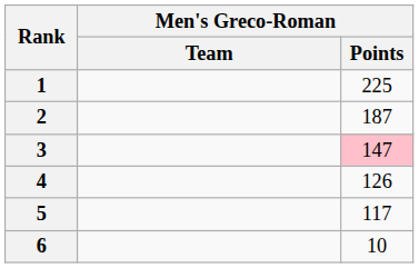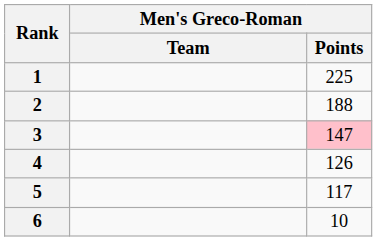 <table class="wikitable" style="text-align:center;">
 <tr>
 <th rowspan="2" width="50">Rank</th>
 <th colspan="2">Men's Greco-Roman</th>
 </tr>
 <tr>
 <th width="200">Team</th>
 <th width="50">Points</th>
 </tr>
 <tr>
 <th>1</th>
 <td align="left"></td>
 <td>225</td>
 </tr>
 <tr>
 <th>2</th>
 <td align="left"></td>
-<td>187</td>
+<td>188</td>
 </tr>
 <tr>
 <th>3</th>
 <td align="left"></td>
 <td style="background: pink;">147</td>
 </tr>
 <tr>
 <th>4</th>
 <td align="left"></td>
 <td>126</td>
 </tr>
 <tr>
 <th>5</th>
 <td align="left"></td>
 <td>117</td>
 </tr>
 <tr>
 <th>6</th>
 <td align="left"></td>
 <td>10</td>
 </tr>
 </table>
